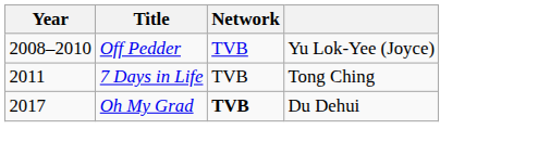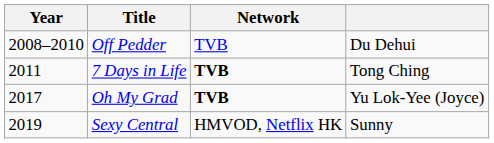 <table class="wikitable sortable">
 <tr>
 <th>Year</th>
 <th>Title</th>
 <th>Network</th>
 <th Role></th>
 </tr>
 <tr>
 <td>2008–2010</td>
 <td><em><a href='#'>Off Pedder</a></em></td>
 <td><a href='#'>TVB</a></td>
-<td>Yu Lok-Yee (Joyce)</td>
+<td>Du Dehui</td>
 </tr>
 <tr>
 <td>2011</td>
 <td><em><a href='#'>7 Days in Life</a></em></td>
-<td>TVB</td>
+<td><strong>TVB</strong></td>
 <td>Tong Ching</td>
 </tr>
 <tr>
 <td>2017</td>
 <td><em><a href='#'>Oh My Grad</a></em></td>
 <td><strong>TVB</strong></td>
-<td>Du Dehui</td>
+<td>Yu Lok-Yee (Joyce)</td>
+</tr>
+<tr>
+<td>2019</td>
+<td><em><a href='#'>Sexy Central</a></em></td>
+<td>HMVOD, <a href='#'>Netflix</a> HK</td>
+<td>Sunny</td>
 </tr>
 </table>
